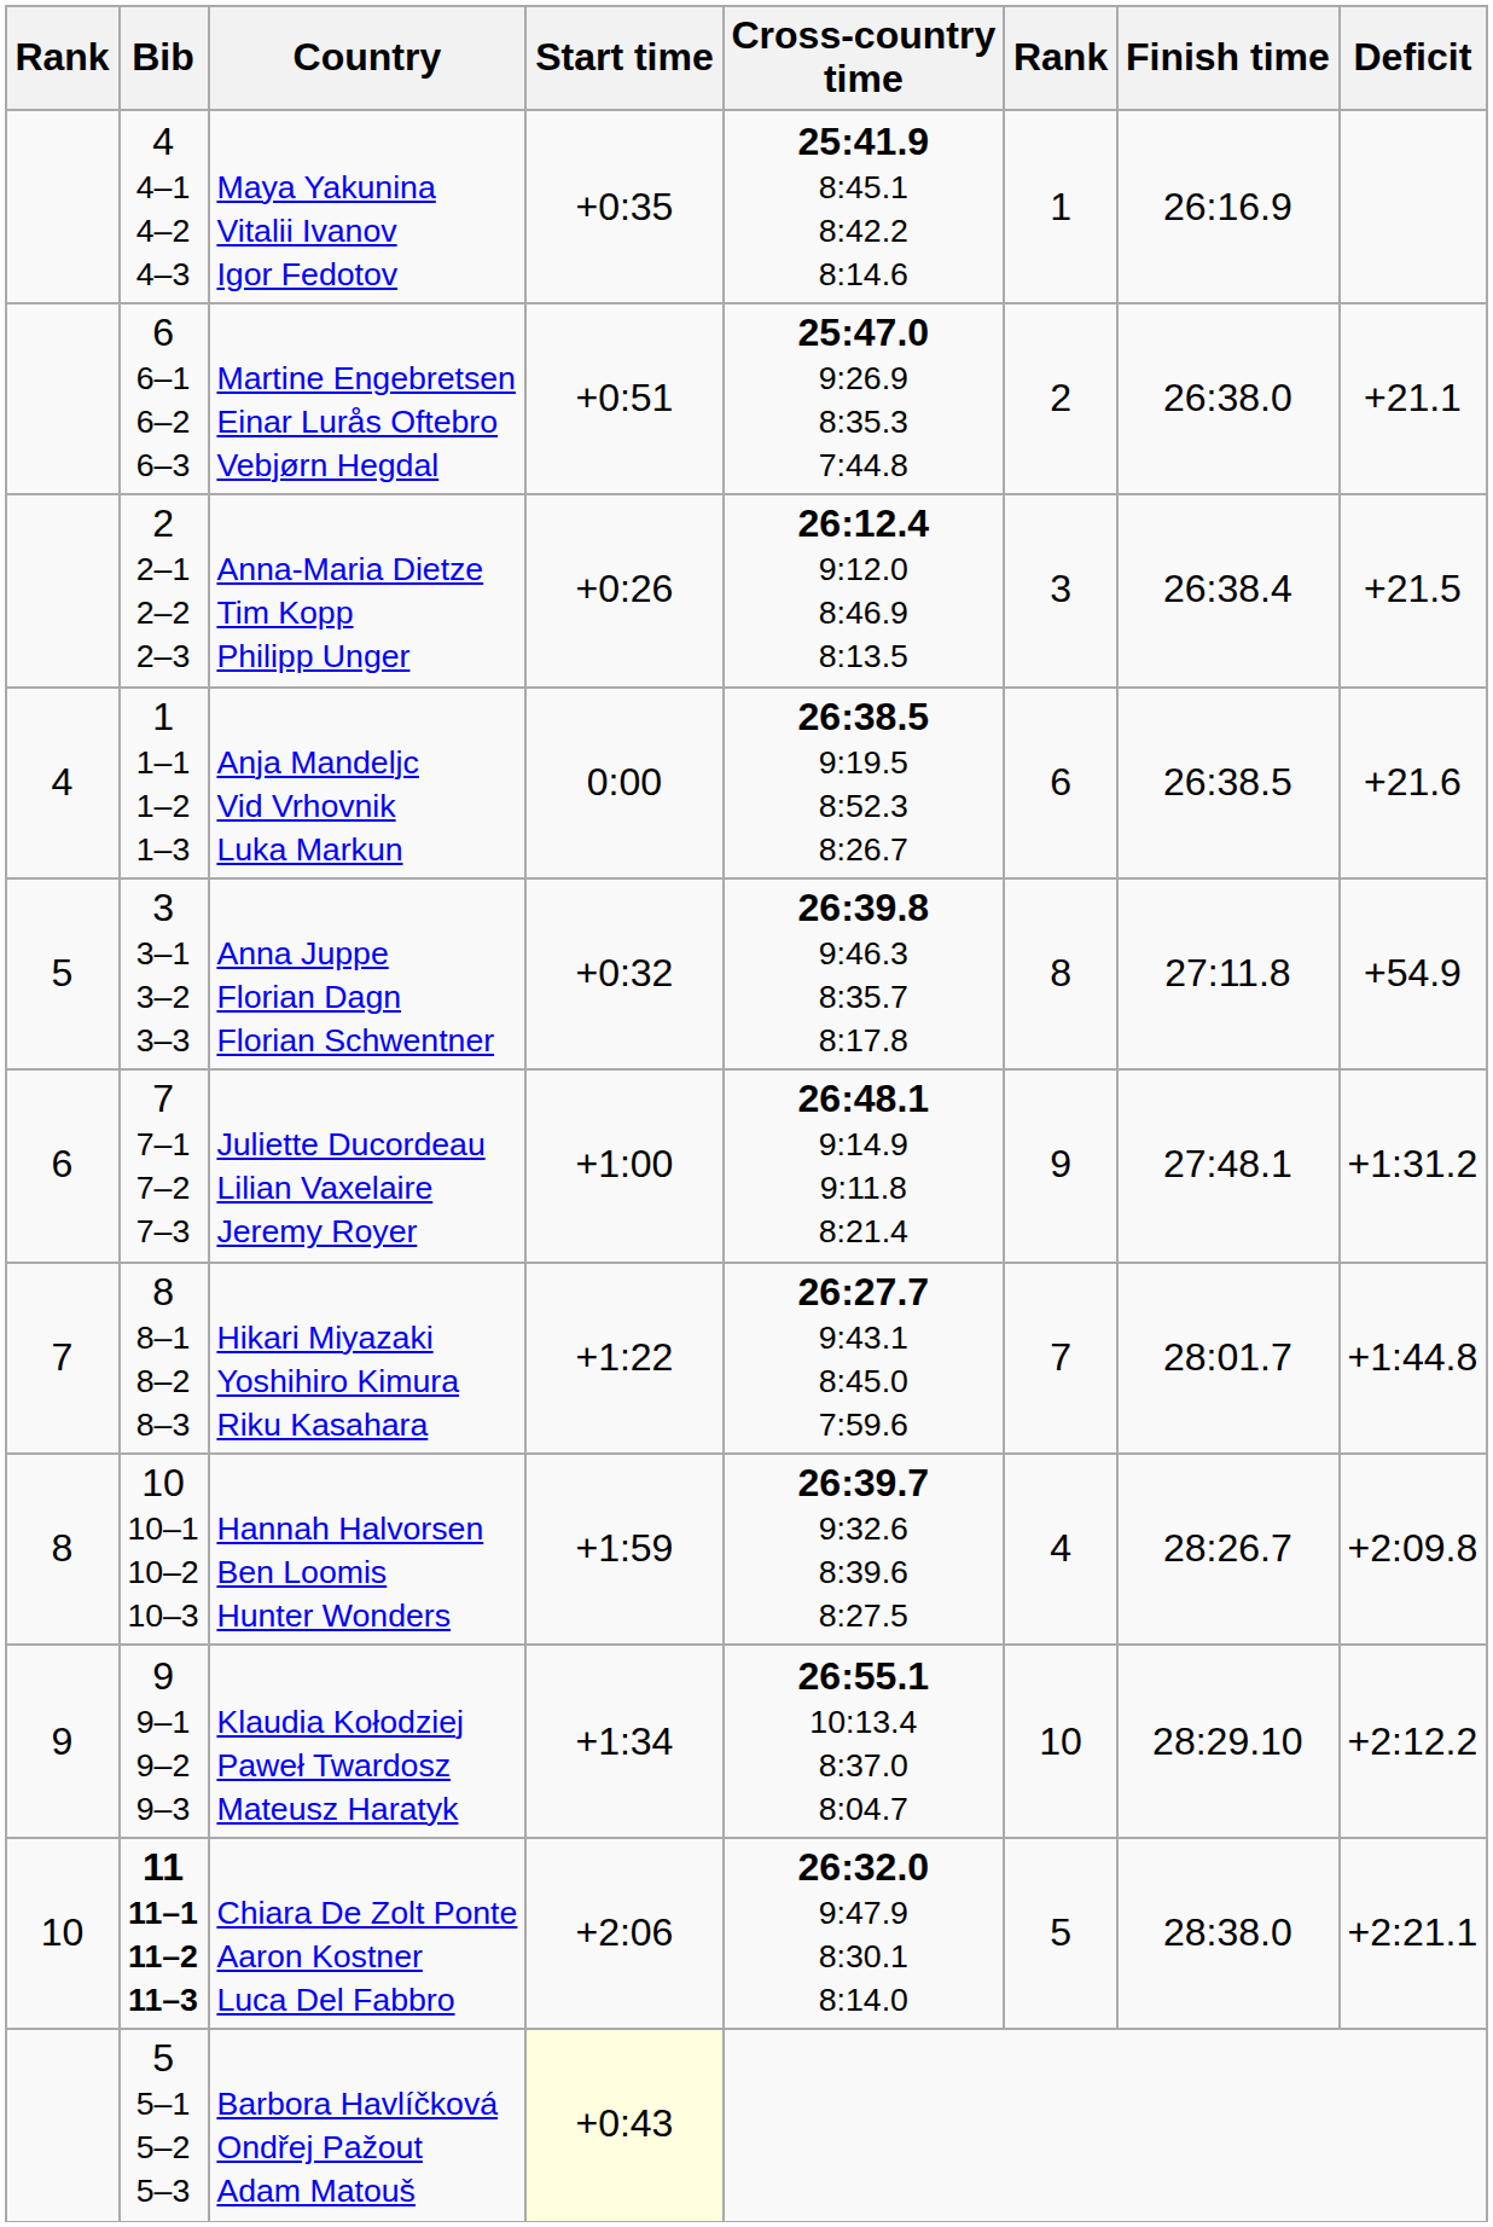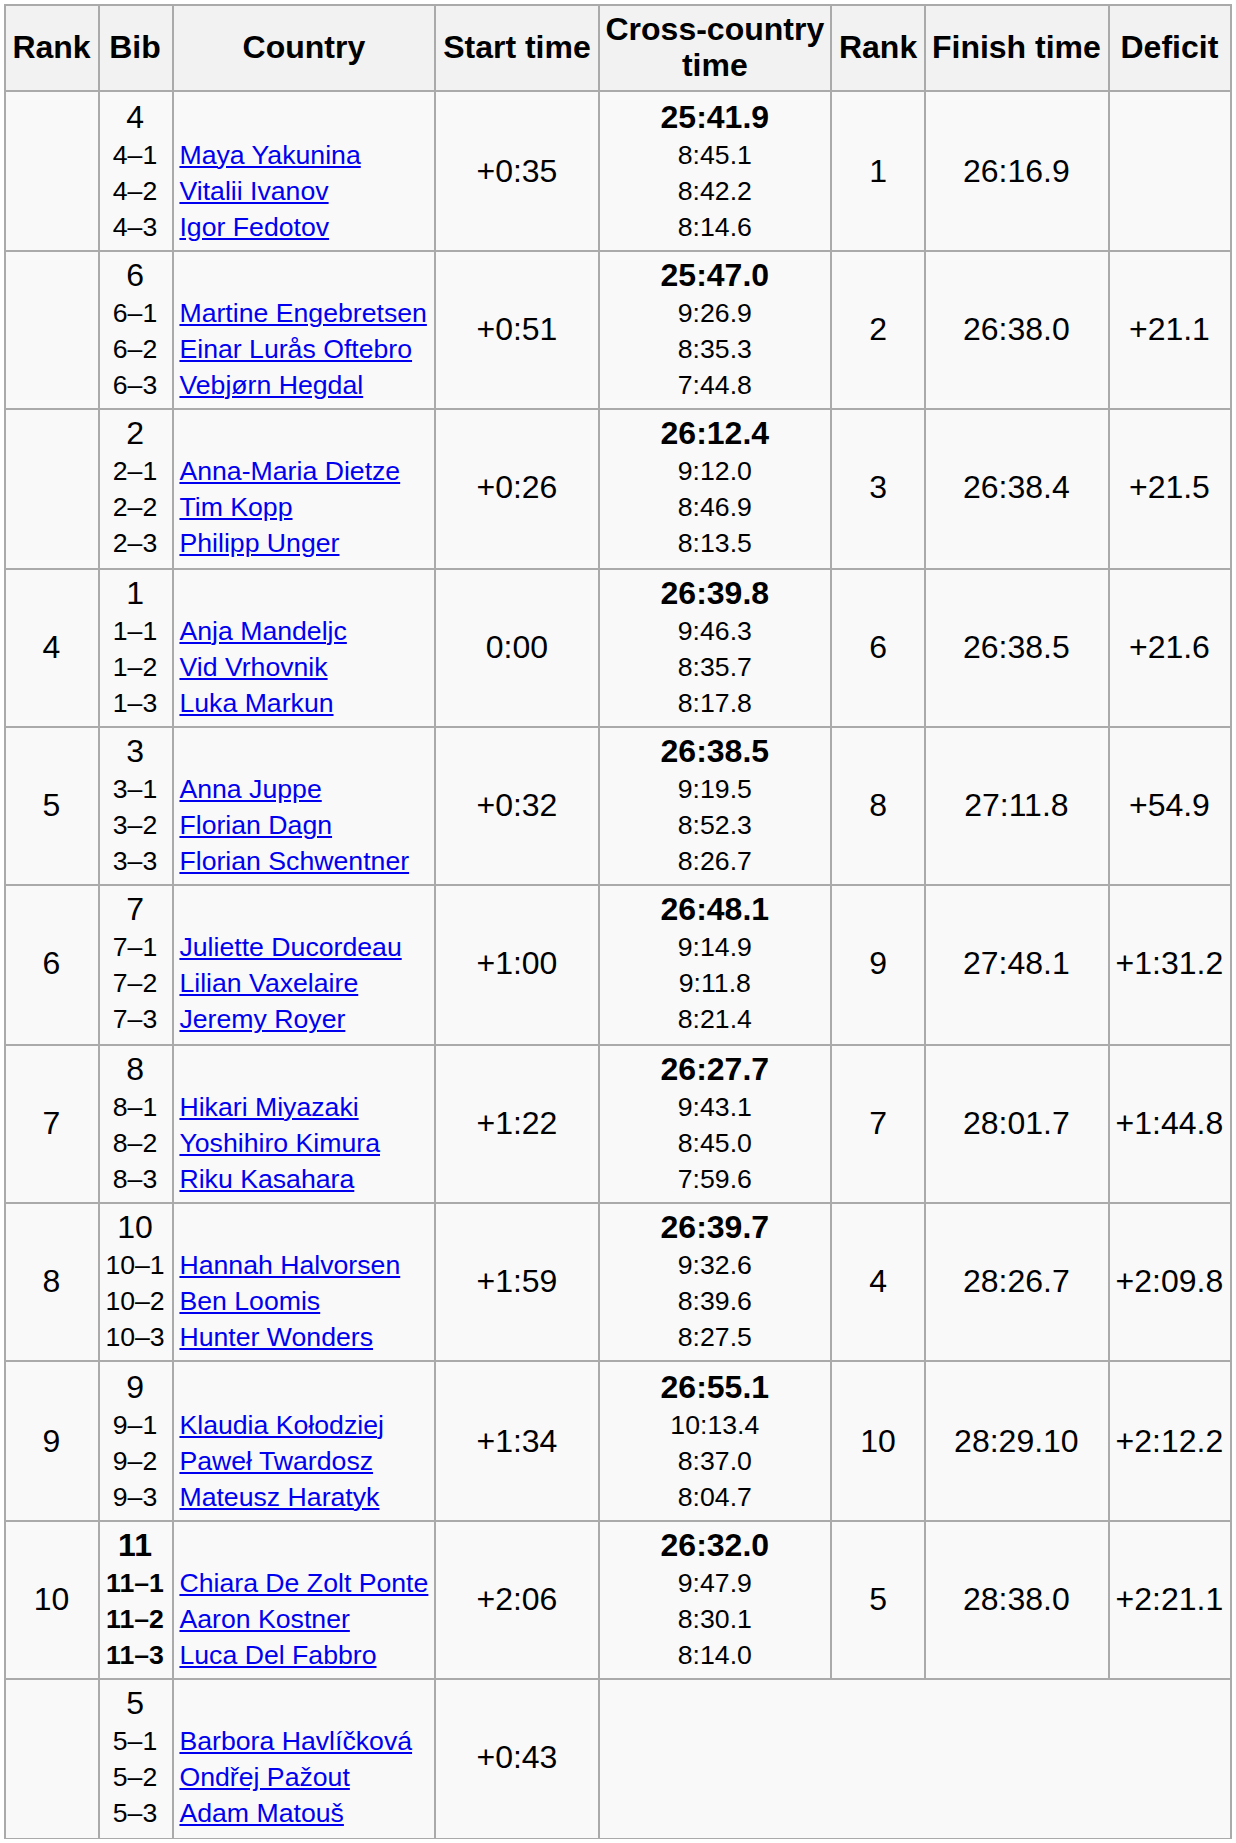 <table class="wikitable sortable" style="text-align:center">
 <tr>
 <th>Rank</th>
 <th>Bib</th>
 <th>Country</th>
 <th>Start time</th>
 <th>Cross-country<br>time</th>
 <th>Rank</th>
 <th>Finish time</th>
 <th>Deficit</th>
 </tr>
 <tr>
 <td></td>
 <td>4<br><small>4–1<br>4–2<br>4–3</small></td>
 <td align=left><br><small><a href='#'>Maya Yakunina</a><br><a href='#'>Vitalii Ivanov</a><br><a href='#'>Igor Fedotov</a></small></td>
 <td>+0:35</td>
 <td><strong>25:41.9</strong><br><small>8:45.1<br>8:42.2<br>8:14.6</small></td>
 <td>1</td>
 <td>26:16.9</td>
 <td></td>
 </tr>
 <tr>
 <td></td>
 <td>6<br><small>6–1<br>6–2<br>6–3</small></td>
 <td align=left><br><small><a href='#'>Martine Engebretsen</a><br><a href='#'>Einar Lurås Oftebro</a><br><a href='#'>Vebjørn Hegdal</a></small></td>
 <td>+0:51</td>
 <td><strong>25:47.0</strong><br><small>9:26.9<br>8:35.3<br>7:44.8</small></td>
 <td>2</td>
 <td>26:38.0</td>
 <td>+21.1</td>
 </tr>
 <tr>
 <td></td>
 <td>2<br><small>2–1<br>2–2<br>2–3</small></td>
 <td align=left><br><small><a href='#'>Anna-Maria Dietze</a><br><a href='#'>Tim Kopp</a><br><a href='#'>Philipp Unger</a></small></td>
 <td>+0:26</td>
 <td><strong>26:12.4</strong><br><small>9:12.0<br>8:46.9<br>8:13.5</small></td>
 <td>3</td>
 <td>26:38.4</td>
 <td>+21.5</td>
 </tr>
 <tr>
 <td>4</td>
 <td>1<br><small>1–1<br>1–2<br>1–3</small></td>
 <td align=left><br><small><a href='#'>Anja Mandeljc</a><br><a href='#'>Vid Vrhovnik</a><br><a href='#'>Luka Markun</a></small></td>
 <td>0:00</td>
-<td><strong>26:38.5</strong><br><small>9:19.5<br>8:52.3<br>8:26.7</small></td>
+<td><strong>26:39.8</strong><br><small>9:46.3<br>8:35.7<br>8:17.8</small></td>
 <td>6</td>
 <td>26:38.5</td>
 <td>+21.6</td>
 </tr>
 <tr>
 <td>5</td>
 <td>3<br><small>3–1<br>3–2<br>3–3</small></td>
 <td align=left><br><small><a href='#'>Anna Juppe</a><br><a href='#'>Florian Dagn</a><br><a href='#'>Florian Schwentner</a></small></td>
 <td>+0:32</td>
-<td><strong>26:39.8</strong><br><small>9:46.3<br>8:35.7<br>8:17.8</small></td>
+<td><strong>26:38.5</strong><br><small>9:19.5<br>8:52.3<br>8:26.7</small></td>
 <td>8</td>
 <td>27:11.8</td>
 <td>+54.9</td>
 </tr>
 <tr>
 <td>6</td>
 <td>7<br><small>7–1<br>7–2<br>7–3</small></td>
 <td align=left><br><small><a href='#'>Juliette Ducordeau</a><br><a href='#'>Lilian Vaxelaire</a><br><a href='#'>Jeremy Royer</a></small></td>
 <td>+1:00</td>
 <td><strong>26:48.1</strong><br><small>9:14.9<br>9:11.8<br>8:21.4</small></td>
 <td>9</td>
 <td>27:48.1</td>
 <td>+1:31.2</td>
 </tr>
 <tr>
 <td>7</td>
 <td>8<br><small>8–1<br>8–2<br>8–3</small></td>
 <td align=left><br><small><a href='#'>Hikari Miyazaki</a><br><a href='#'>Yoshihiro Kimura</a><br><a href='#'>Riku Kasahara</a></small></td>
 <td>+1:22</td>
 <td><strong>26:27.7</strong><br><small>9:43.1<br>8:45.0<br>7:59.6</small></td>
 <td>7</td>
 <td>28:01.7</td>
 <td>+1:44.8</td>
 </tr>
 <tr>
 <td>8</td>
 <td>10<br><small>10–1<br>10–2<br>10–3</small></td>
 <td align=left><br><small><a href='#'>Hannah Halvorsen</a><br><a href='#'>Ben Loomis</a><br><a href='#'>Hunter Wonders</a></small></td>
 <td>+1:59</td>
 <td><strong>26:39.7</strong><br><small>9:32.6<br>8:39.6<br>8:27.5</small></td>
 <td>4</td>
 <td>28:26.7</td>
 <td>+2:09.8</td>
 </tr>
 <tr>
 <td>9</td>
 <td>9<br><small>9–1<br>9–2<br>9–3</small></td>
 <td align=left><br><small><a href='#'>Klaudia Kołodziej</a><br><a href='#'>Paweł Twardosz</a><br><a href='#'>Mateusz Haratyk</a></small></td>
 <td>+1:34</td>
 <td><strong>26:55.1</strong><br><small>10:13.4<br>8:37.0<br>8:04.7</small></td>
 <td>10</td>
 <td>28:29.10</td>
 <td>+2:12.2</td>
 </tr>
 <tr>
 <td>10</td>
 <td><strong>11<br><small>11–1<br>11–2<br>11–3</small></strong></td>
 <td align=left><br><small><a href='#'>Chiara De Zolt Ponte</a><br><a href='#'>Aaron Kostner</a><br><a href='#'>Luca Del Fabbro</a></small></td>
 <td>+2:06</td>
 <td><strong>26:32.0</strong><br><small>9:47.9<br>8:30.1<br>8:14.0</small></td>
 <td>5</td>
 <td>28:38.0</td>
 <td>+2:21.1</td>
 </tr>
 <tr>
 <td></td>
 <td>5<br><small>5–1<br>5–2<br>5–3</small></td>
 <td align=left><br><small><a href='#'>Barbora Havlíčková</a><br><a href='#'>Ondřej Pažout</a><br><a href='#'>Adam Matouš</a></small></td>
-<td style="background: lightyellow;">+0:43</td>
+<td>+0:43</td>
 <td colspan=4></td>
 </tr>
 </table>
